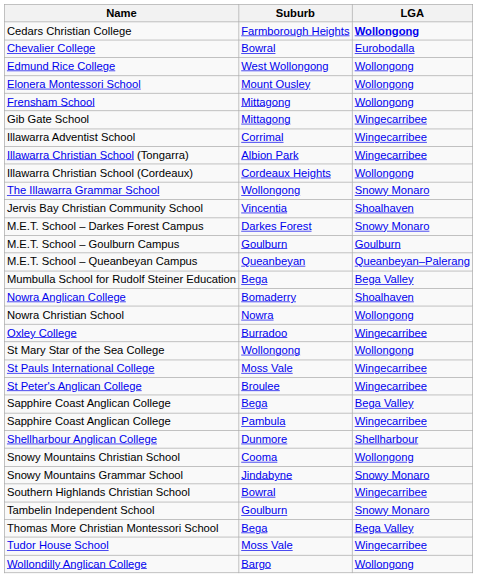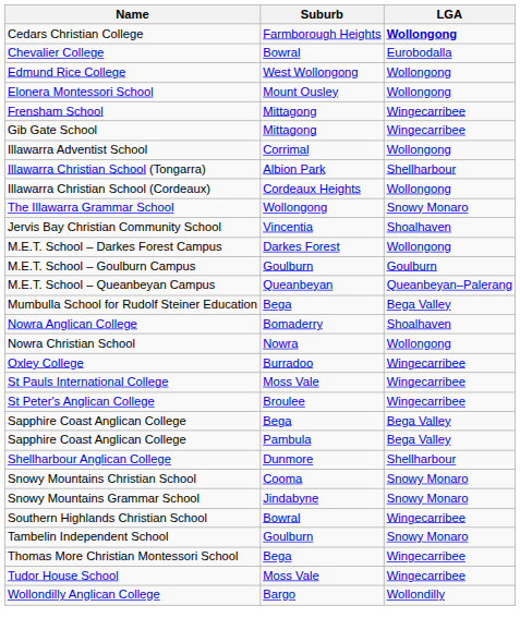 <table class="wikitable sortable">
 <tr>
 <th>Name</th>
 <th>Suburb</th>
 <th>LGA</th>
 </tr>
 <tr>
 <td>Cedars Christian College</td>
 <td><a href='#'>Farmborough Heights</a></td>
 <td><strong><a href='#'>Wollongong</a></strong></td>
 </tr>
 <tr>
 <td><a href='#'>Chevalier College</a></td>
 <td><a href='#'>Bowral</a></td>
 <td><a href='#'>Eurobodalla</a></td>
 </tr>
 <tr>
 <td><a href='#'>Edmund Rice College</a></td>
 <td><a href='#'>West Wollongong</a></td>
 <td><a href='#'>Wollongong</a></td>
 </tr>
 <tr>
 <td><a href='#'>Elonera Montessori School</a></td>
 <td><a href='#'>Mount Ousley</a></td>
 <td><a href='#'>Wollongong</a></td>
 </tr>
 <tr>
 <td><a href='#'>Frensham School</a></td>
 <td><a href='#'>Mittagong</a></td>
-<td><a href='#'>Wollongong</a></td>
+<td><a href='#'>Wingecarribee</a></td>
 </tr>
 <tr>
 <td>Gib Gate School</td>
 <td><a href='#'>Mittagong</a></td>
 <td><a href='#'>Wingecarribee</a></td>
 </tr>
 <tr>
 <td>Illawarra Adventist School</td>
 <td><a href='#'>Corrimal</a></td>
-<td><a href='#'>Wingecarribee</a></td>
+<td><a href='#'>Wollongong</a></td>
 </tr>
 <tr>
 <td><a href='#'>Illawarra Christian School</a> (Tongarra)</td>
 <td><a href='#'>Albion Park</a></td>
-<td><a href='#'>Wingecarribee</a></td>
+<td><a href='#'>Shellharbour</a></td>
 </tr>
 <tr>
 <td>Illawarra Christian School (Cordeaux)</td>
 <td><a href='#'>Cordeaux Heights</a></td>
 <td><a href='#'>Wollongong</a></td>
 </tr>
 <tr>
 <td><a href='#'>The Illawarra Grammar School</a></td>
 <td><a href='#'>Wollongong</a></td>
 <td><a href='#'>Snowy Monaro</a></td>
 </tr>
 <tr>
 <td>Jervis Bay Christian Community School</td>
 <td><a href='#'>Vincentia</a></td>
 <td><a href='#'>Shoalhaven</a></td>
 </tr>
 <tr>
 <td>M.E.T. School – Darkes Forest Campus</td>
 <td><a href='#'>Darkes Forest</a></td>
-<td><a href='#'>Snowy Monaro</a></td>
+<td><a href='#'>Wollongong</a></td>
 </tr>
 <tr>
 <td>M.E.T. School – Goulburn Campus</td>
 <td><a href='#'>Goulburn</a></td>
 <td><a href='#'>Goulburn</a></td>
 </tr>
 <tr>
 <td>M.E.T. School – Queanbeyan Campus</td>
 <td><a href='#'>Queanbeyan</a></td>
 <td><a href='#'>Queanbeyan–Palerang</a></td>
 </tr>
 <tr>
 <td>Mumbulla School for Rudolf Steiner Education</td>
 <td><a href='#'>Bega</a></td>
 <td><a href='#'>Bega Valley</a></td>
 </tr>
 <tr>
 <td><a href='#'>Nowra Anglican College</a></td>
 <td><a href='#'>Bomaderry</a></td>
 <td><a href='#'>Shoalhaven</a></td>
 </tr>
 <tr>
 <td>Nowra Christian School</td>
 <td><a href='#'>Nowra</a></td>
 <td><a href='#'>Wollongong</a></td>
 </tr>
 <tr>
 <td><a href='#'>Oxley College</a></td>
 <td><a href='#'>Burradoo</a></td>
 <td><a href='#'>Wingecarribee</a></td>
 </tr>
 <tr>
-<td>St Mary Star of the Sea College</td>
-<td><a href='#'>Wollongong</a></td>
-<td><a href='#'>Wollongong</a></td>
-</tr>
-<tr>
 <td><a href='#'>St Pauls International College</a></td>
 <td><a href='#'>Moss Vale</a></td>
 <td><a href='#'>Wingecarribee</a></td>
 </tr>
 <tr>
 <td><a href='#'>St Peter's Anglican College</a></td>
 <td><a href='#'>Broulee</a></td>
 <td><a href='#'>Wingecarribee</a></td>
 </tr>
 <tr>
 <td>Sapphire Coast Anglican College</td>
 <td><a href='#'>Bega</a></td>
 <td><a href='#'>Bega Valley</a></td>
 </tr>
 <tr>
 <td>Sapphire Coast Anglican College</td>
 <td><a href='#'>Pambula</a></td>
-<td><a href='#'>Wingecarribee</a></td>
+<td><a href='#'>Bega Valley</a></td>
 </tr>
 <tr>
 <td><a href='#'>Shellharbour Anglican College</a></td>
 <td><a href='#'>Dunmore</a></td>
 <td><a href='#'>Shellharbour</a></td>
 </tr>
 <tr>
 <td>Snowy Mountains Christian School</td>
 <td><a href='#'>Cooma</a></td>
-<td><a href='#'>Wollongong</a></td>
+<td><a href='#'>Snowy Monaro</a></td>
 </tr>
 <tr>
 <td>Snowy Mountains Grammar School</td>
 <td><a href='#'>Jindabyne</a></td>
 <td><a href='#'>Snowy Monaro</a></td>
 </tr>
 <tr>
 <td>Southern Highlands Christian School</td>
 <td><a href='#'>Bowral</a></td>
 <td><a href='#'>Wingecarribee</a></td>
 </tr>
 <tr>
 <td>Tambelin Independent School</td>
 <td><a href='#'>Goulburn</a></td>
 <td><a href='#'>Snowy Monaro</a></td>
 </tr>
 <tr>
 <td>Thomas More Christian Montessori School</td>
 <td><a href='#'>Bega</a></td>
-<td><a href='#'>Bega Valley</a></td>
+<td><a href='#'>Wingecarribee</a></td>
 </tr>
 <tr>
 <td><a href='#'>Tudor House School</a></td>
 <td><a href='#'>Moss Vale</a></td>
 <td><a href='#'>Wingecarribee</a></td>
 </tr>
 <tr>
 <td><a href='#'>Wollondilly Anglican College</a></td>
 <td><a href='#'>Bargo</a></td>
-<td><a href='#'>Wollongong</a></td>
+<td><a href='#'>Wollondilly</a></td>
 </tr>
 </table>
